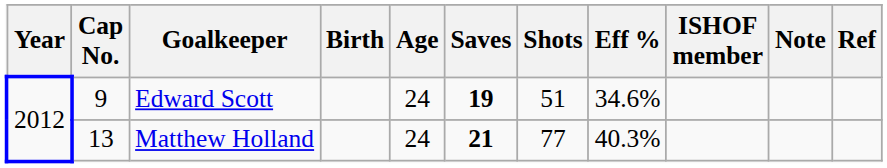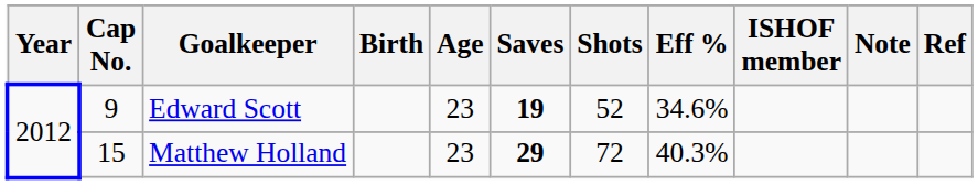 <table class="wikitable sortable" style="text-align: center; font-size: 90%; margin-left: 1em;">
 <tr>
 <th>Year</th>
 <th class="unsortable">Cap<br>No.</th>
 <th>Goalkeeper</th>
 <th>Birth</th>
 <th>Age</th>
 <th>Saves</th>
 <th>Shots</th>
 <th>Eff %</th>
 <th>ISHOF<br>member</th>
 <th>Note</th>
 <th class="unsortable">Ref</th>
 </tr>
 <tr>
 <td rowspan="2" style="border: 2px solid blue; text-align: left;">2012</td>
 <td>9</td>
 <td style="text-align: left;" data-sort-value="Scott, Edward"><a href='#'>Edward Scott</a></td>
 <td></td>
-<td>24</td>
+<td>23</td>
 <td><strong>19</strong></td>
-<td>51</td>
+<td>52</td>
 <td>34.6%</td>
 <td></td>
 <td style="text-align: left;"></td>
 <td></td>
 </tr>
 <tr>
-<td>13</td>
+<td>15</td>
 <td style="text-align: left;" data-sort-value="Holland, Matthew"><a href='#'>Matthew Holland</a></td>
 <td></td>
-<td>24</td>
-<td><strong>21</strong></td>
-<td>77</td>
+<td>23</td>
+<td><strong>29</strong></td>
+<td>72</td>
 <td>40.3%</td>
 <td></td>
 <td style="text-align: left;"></td>
 <td></td>
 </tr>
 </table>
